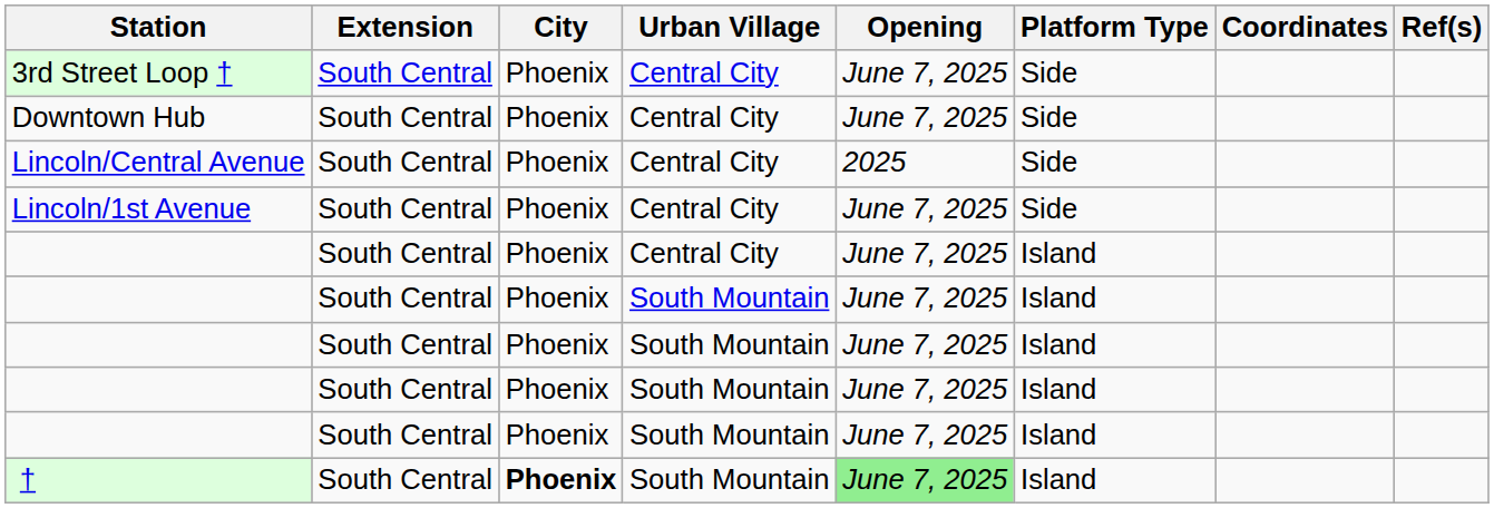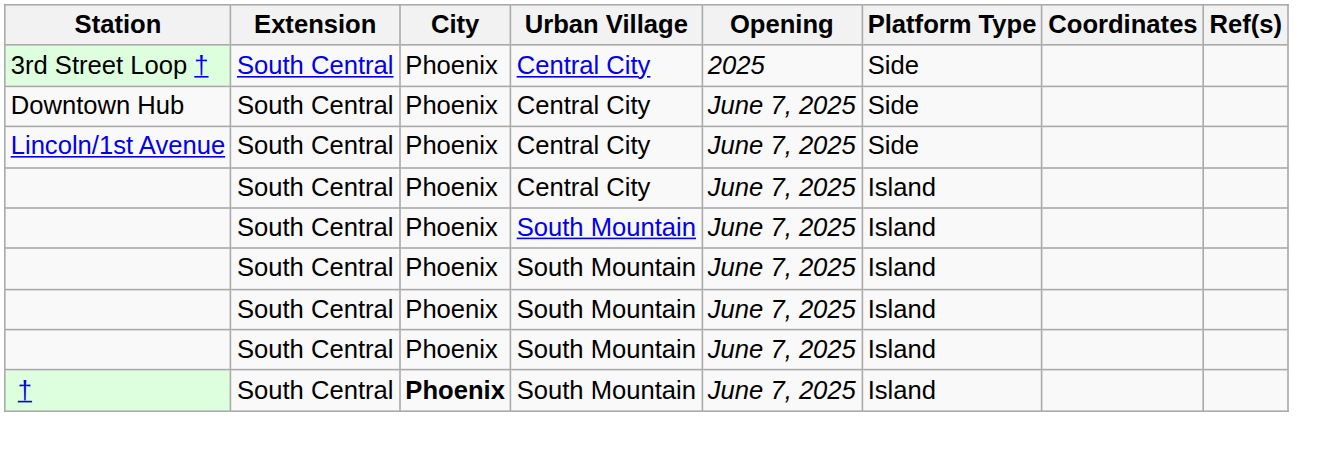 <table class="wikitable sortable">
 <tr>
 <th>Station</th>
 <th>Extension</th>
 <th>City</th>
 <th>Urban Village</th>
 <th>Opening</th>
 <th>Platform Type</th>
 <th>Coordinates</th>
 <th class="unsortable">Ref(s)</th>
 </tr>
 <tr>
 <td style="background-color:#ddffdd">3rd Street Loop <a href='#'>†</a></td>
 <td><a href='#'>South Central</a></td>
 <td>Phoenix</td>
 <td><a href='#'>Central City</a></td>
-<td><em>June 7, 2025</em></td>
+<td><em>2025</em></td>
 <td>Side</td>
 <td></td>
 <td></td>
 </tr>
 <tr>
 <td>Downtown Hub</td>
 <td>South Central</td>
 <td>Phoenix</td>
 <td>Central City</td>
 <td><em>June 7, 2025</em></td>
-<td>Side</td>
-<td></td>
-<td></td>
-</tr>
-<tr>
-<td><a href='#'>Lincoln/Central Avenue</a> </td>
-<td>South Central</td>
-<td>Phoenix</td>
-<td>Central City</td>
-<td><em>2025</em></td>
 <td>Side</td>
 <td></td>
 <td></td>
 </tr>
 <tr>
 <td><a href='#'>Lincoln/1st Avenue</a> </td>
 <td>South Central</td>
 <td>Phoenix</td>
 <td>Central City</td>
 <td><em>June 7, 2025</em></td>
 <td>Side</td>
 <td></td>
 <td></td>
 </tr>
 <tr>
 <td></td>
 <td>South Central</td>
 <td>Phoenix</td>
 <td>Central City</td>
 <td><em>June 7, 2025</em></td>
 <td>Island</td>
 <td></td>
 <td></td>
 </tr>
 <tr>
 <td></td>
 <td>South Central</td>
 <td>Phoenix</td>
 <td><a href='#'>South Mountain</a></td>
 <td><em>June 7, 2025</em></td>
 <td>Island</td>
 <td></td>
 <td></td>
 </tr>
 <tr>
 <td> </td>
 <td>South Central</td>
 <td>Phoenix</td>
 <td>South Mountain</td>
 <td><em>June 7, 2025</em></td>
 <td>Island</td>
 <td></td>
 <td></td>
 </tr>
 <tr>
 <td></td>
 <td>South Central</td>
 <td>Phoenix</td>
 <td>South Mountain</td>
 <td><em>June 7, 2025</em></td>
 <td>Island</td>
 <td></td>
 <td></td>
 </tr>
 <tr>
 <td></td>
 <td>South Central</td>
 <td>Phoenix</td>
 <td>South Mountain</td>
 <td><em>June 7, 2025</em></td>
 <td>Island</td>
 <td></td>
 <td></td>
 </tr>
 <tr>
 <td style="background-color:#ddffdd"> <a href='#'>†</a> </td>
 <td>South Central</td>
 <td><strong>Phoenix</strong></td>
 <td>South Mountain</td>
-<td style="background: lightgreen;"><em>June 7, 2025</em></td>
+<td><em>June 7, 2025</em></td>
 <td>Island</td>
 <td></td>
 <td></td>
 </tr>
 </table>
